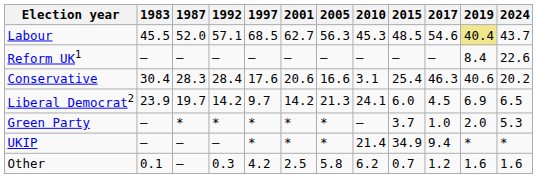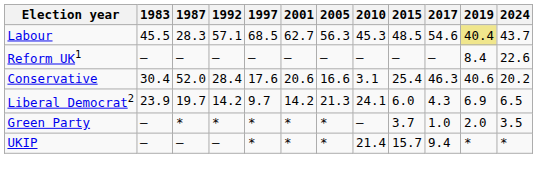 <table class="wikitable">
 <tr>
 <th>Election year</th>
 <th>1983</th>
 <th>1987</th>
 <th>1992</th>
 <th>1997</th>
 <th>2001</th>
 <th>2005</th>
 <th>2010</th>
 <th>2015</th>
 <th>2017</th>
 <th>2019</th>
 <th>2024</th>
 </tr>
 <tr>
 <td><a href='#'>Labour</a></td>
 <td>45.5</td>
-<td>52.0</td>
+<td>28.3</td>
 <td>57.1</td>
 <td>68.5</td>
 <td>62.7</td>
 <td>56.3</td>
 <td>45.3</td>
 <td>48.5</td>
 <td>54.6</td>
 <td style="background: khaki;">40.4</td>
 <td>43.7</td>
 </tr>
 <tr>
 <td><a href='#'>Reform UK</a><sup>1</sup></td>
 <td>–</td>
 <td>–</td>
 <td>–</td>
 <td>–</td>
 <td>–</td>
 <td>–</td>
 <td>–</td>
 <td>–</td>
 <td>–</td>
 <td>8.4</td>
 <td>22.6</td>
 </tr>
 <tr>
 <td><a href='#'>Conservative</a></td>
 <td>30.4</td>
-<td>28.3</td>
+<td>52.0</td>
 <td>28.4</td>
 <td>17.6</td>
 <td>20.6</td>
 <td>16.6</td>
 <td>3.1</td>
 <td>25.4</td>
 <td>46.3</td>
 <td>40.6</td>
 <td>20.2</td>
 </tr>
 <tr>
 <td><a href='#'>Liberal Democrat</a><sup>2</sup></td>
 <td>23.9</td>
 <td>19.7</td>
 <td>14.2</td>
 <td>9.7</td>
 <td>14.2</td>
 <td>21.3</td>
 <td>24.1</td>
 <td>6.0</td>
-<td>4.5</td>
+<td>4.3</td>
 <td>6.9</td>
 <td>6.5</td>
 </tr>
 <tr>
 <td><a href='#'>Green Party</a></td>
 <td>–</td>
 <td>*</td>
 <td>*</td>
 <td>*</td>
 <td>*</td>
 <td>*</td>
 <td>–</td>
 <td>3.7</td>
 <td>1.0</td>
 <td>2.0</td>
-<td>5.3</td>
+<td>3.5</td>
 </tr>
 <tr>
 <td><a href='#'>UKIP</a></td>
 <td>–</td>
 <td>–</td>
 <td>–</td>
 <td>*</td>
 <td>*</td>
 <td>*</td>
 <td>21.4</td>
-<td>34.9</td>
+<td>15.7</td>
 <td>9.4</td>
 <td>*</td>
 <td>*</td>
 </tr>
-<tr>
-<td>Other</td>
-<td>0.1</td>
-<td>–</td>
-<td>0.3</td>
-<td>4.2</td>
-<td>2.5</td>
-<td>5.8</td>
-<td>6.2</td>
-<td>0.7</td>
-<td>1.2</td>
-<td>1.6</td>
-<td>1.6</td>
-</tr>
 </table>
